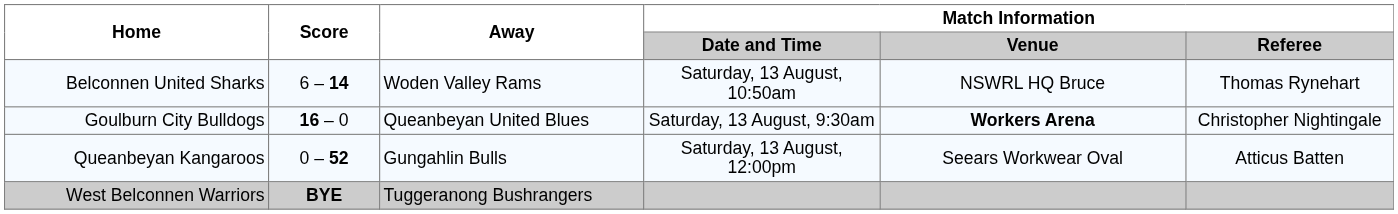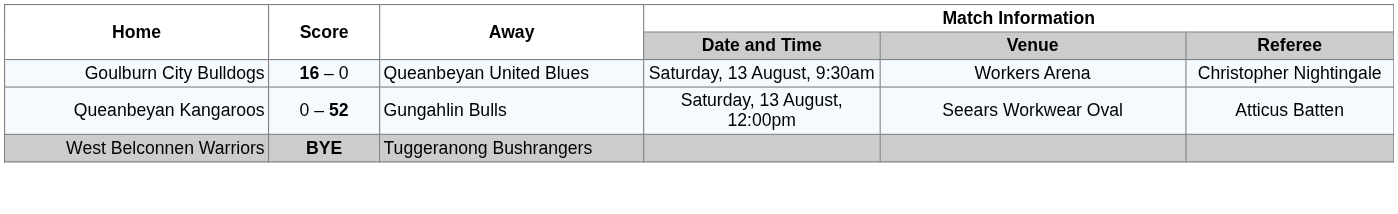 <table width="100%" cellspacing="0" cellpadding="3" border="1" style="border-collapse:collapse;  text-align:center;">
 <tr>
 <th rowspan="2" width="19%">Home</th>
 <th rowspan="2" width="8%">Score</th>
 <th rowspan="2" width="19%">Away</th>
 <th colspan="3">Match Information</th>
 </tr>
 <tr bgcolor="#CCCCCC">
 <th width="17%">Date and Time</th>
 <th width="22%">Venue</th>
 <th width="50%">Referee</th>
 </tr>
 <tr style="text-align:center; background:#f5faff;">
-<td align="right">Belconnen United Sharks </td>
-<td>6 – <strong>14</strong></td>
-<td align="left"> Woden Valley Rams</td>
-<td>Saturday, 13 August, 10:50am</td>
-<td>NSWRL HQ Bruce</td>
-<td>Thomas Rynehart</td>
-</tr>
-<tr style="text-align:center; background:#f5faff;">
 <td align="right">Goulburn City Bulldogs </td>
 <td><strong>16</strong> – 0</td>
 <td align="left"> Queanbeyan United Blues</td>
 <td>Saturday, 13 August, 9:30am</td>
-<td><strong>Workers Arena</strong></td>
+<td>Workers Arena</td>
 <td>Christopher Nightingale</td>
 </tr>
 <tr style="text-align:center; background:#f5faff;">
 <td align="right">Queanbeyan Kangaroos </td>
 <td>0 – <strong>52</strong></td>
 <td align="left"> Gungahlin Bulls</td>
 <td>Saturday, 13 August, 12:00pm</td>
 <td>Seears Workwear Oval</td>
 <td>Atticus Batten</td>
 </tr>
 <tr style="text-align:center; background:#CCCCCC;">
 <td align="right">West Belconnen Warriors </td>
 <td><strong>BYE</strong></td>
 <td align="left"> Tuggeranong Bushrangers</td>
 <td></td>
 <td></td>
 <td></td>
 </tr>
 </table>
